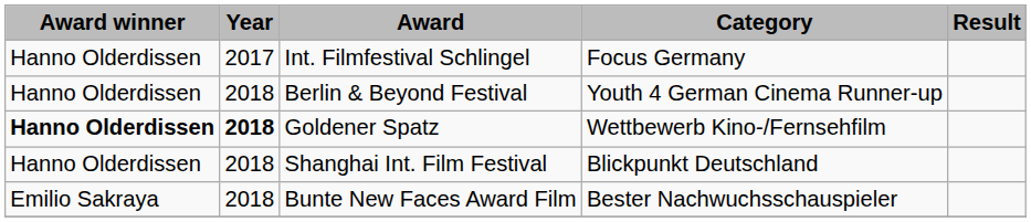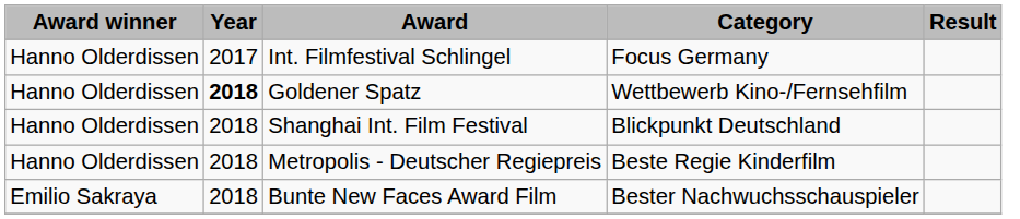 <table class="wikitable">
 <tr>
 <th style="background:#bcbcbc;">Award winner</th>
 <th style="background:#bcbcbc;">Year</th>
 <th style="background:#bcbcbc;">Award</th>
 <th style="background:#bcbcbc;">Category</th>
 <th style="background:#bcbcbc;">Result</th>
 </tr>
 <tr>
 <td>Hanno Olderdissen</td>
 <td>2017</td>
 <td>Int. Filmfestival Schlingel</td>
 <td>Focus Germany</td>
 <td></td>
 </tr>
 <tr>
 <td>Hanno Olderdissen</td>
-<td>2018</td>
-<td>Berlin & Beyond Festival</td>
-<td>Youth 4 German Cinema Runner-up</td>
-<td></td>
-</tr>
-<tr>
-<td><strong>Hanno Olderdissen</strong></td>
 <td><strong>2018</strong></td>
 <td>Goldener Spatz</td>
 <td>Wettbewerb Kino-/Fernsehfilm</td>
 <td></td>
 </tr>
 <tr>
 <td>Hanno Olderdissen</td>
 <td>2018</td>
 <td>Shanghai Int. Film Festival</td>
 <td>Blickpunkt Deutschland</td>
 <td></td>
 </tr>
 <tr>
+<td>Hanno Olderdissen</td>
+<td>2018</td>
+<td>Metropolis - Deutscher Regiepreis</td>
+<td>Beste Regie Kinderfilm</td>
+<td></td>
+</tr>
+<tr>
 <td>Emilio Sakraya</td>
 <td>2018</td>
 <td>Bunte New Faces Award Film</td>
 <td>Bester Nachwuchsschauspieler</td>
 <td></td>
 </tr>
 <tr>
 </tr>
 </table>
